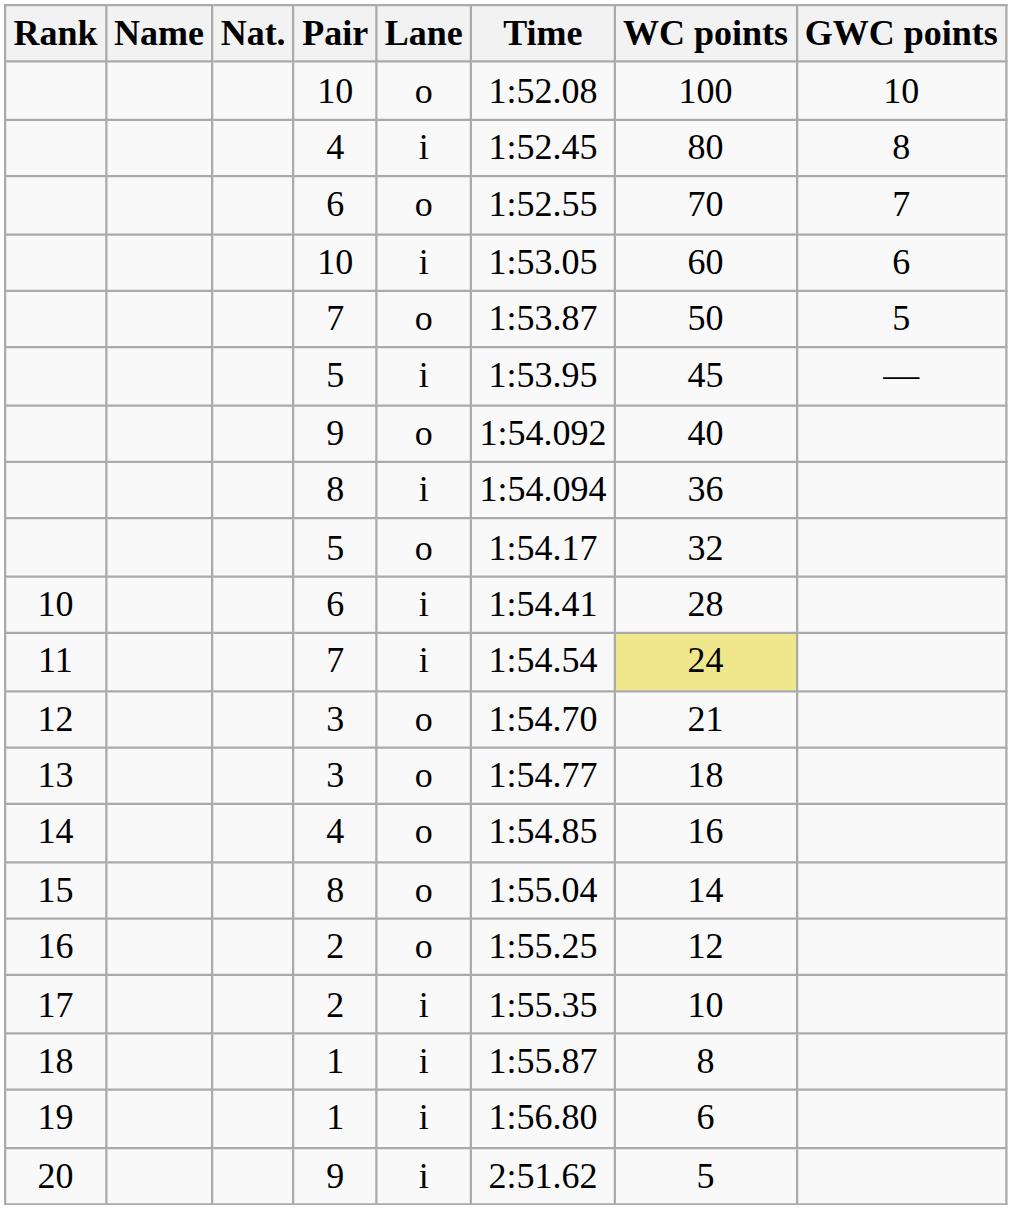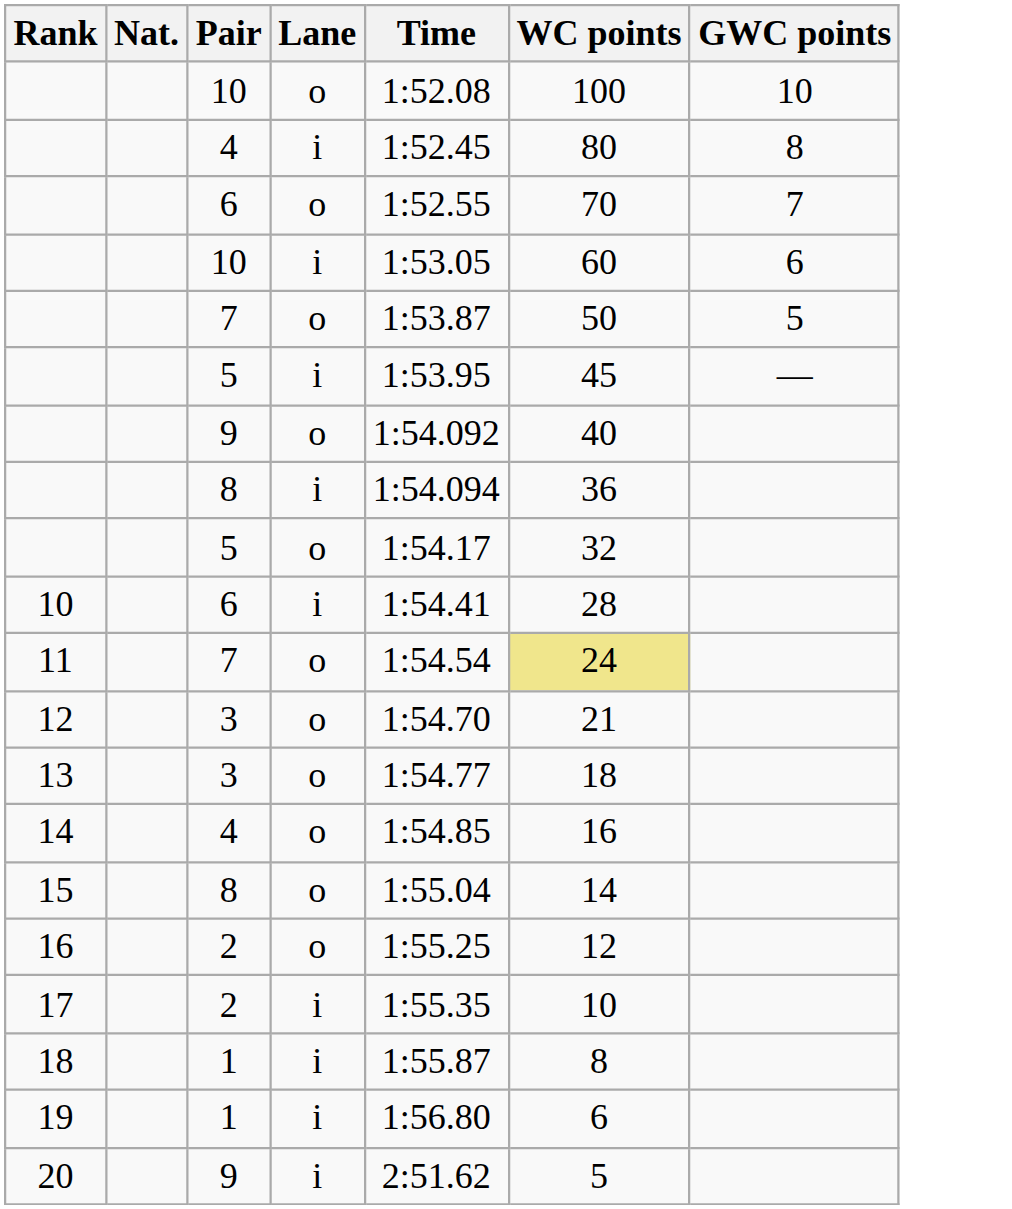 <table class="wikitable sortable" style="text-align:center">
 <tr>
 <th>Rank</th>
-<th>Name</th>
 <th>Nat.</th>
 <th>Pair</th>
 <th>Lane</th>
 <th>Time</th>
 <th>WC points</th>
 <th>GWC points</th>
 </tr>
 <tr>
 <td></td>
-<td align=left></td>
 <td></td>
 <td>10</td>
 <td>o</td>
 <td>1:52.08</td>
 <td>100</td>
 <td>10</td>
 </tr>
 <tr>
 <td></td>
-<td align=left></td>
 <td></td>
 <td>4</td>
 <td>i</td>
 <td>1:52.45</td>
 <td>80</td>
 <td>8</td>
 </tr>
 <tr>
 <td></td>
-<td align=left></td>
 <td></td>
 <td>6</td>
 <td>o</td>
 <td>1:52.55</td>
 <td>70</td>
 <td>7</td>
 </tr>
 <tr>
 <td></td>
-<td align=left></td>
 <td></td>
 <td>10</td>
 <td>i</td>
 <td>1:53.05</td>
 <td>60</td>
 <td>6</td>
 </tr>
 <tr>
 <td></td>
-<td align=left></td>
 <td></td>
 <td>7</td>
 <td>o</td>
 <td>1:53.87</td>
 <td>50</td>
 <td>5</td>
 </tr>
 <tr>
 <td></td>
-<td align=left></td>
 <td></td>
 <td>5</td>
 <td>i</td>
 <td>1:53.95</td>
 <td>45</td>
 <td>—</td>
 </tr>
 <tr>
 <td></td>
-<td align=left></td>
 <td></td>
 <td>9</td>
 <td>o</td>
 <td>1:54.092</td>
 <td>40</td>
 <td></td>
 </tr>
 <tr>
 <td></td>
-<td align=left></td>
 <td></td>
 <td>8</td>
 <td>i</td>
 <td>1:54.094</td>
 <td>36</td>
 <td></td>
 </tr>
 <tr>
 <td></td>
-<td align=left></td>
 <td></td>
 <td>5</td>
 <td>o</td>
 <td>1:54.17</td>
 <td>32</td>
 <td></td>
 </tr>
 <tr>
 <td>10</td>
-<td align=left></td>
 <td></td>
 <td>6</td>
 <td>i</td>
 <td>1:54.41</td>
 <td>28</td>
 <td></td>
 </tr>
 <tr>
 <td>11</td>
-<td align=left></td>
 <td></td>
 <td>7</td>
-<td>i</td>
+<td>o</td>
 <td>1:54.54</td>
 <td style="background: khaki;">24</td>
 <td></td>
 </tr>
 <tr>
 <td>12</td>
-<td align=left></td>
 <td></td>
 <td>3</td>
 <td>o</td>
 <td>1:54.70</td>
 <td>21</td>
 <td></td>
 </tr>
 <tr>
 <td>13</td>
-<td align=left></td>
 <td></td>
 <td>3</td>
 <td>o</td>
 <td>1:54.77</td>
 <td>18</td>
 <td></td>
 </tr>
 <tr>
 <td>14</td>
-<td align=left></td>
 <td></td>
 <td>4</td>
 <td>o</td>
 <td>1:54.85</td>
 <td>16</td>
 <td></td>
 </tr>
 <tr>
 <td>15</td>
-<td align=left></td>
 <td></td>
 <td>8</td>
 <td>o</td>
 <td>1:55.04</td>
 <td>14</td>
 <td></td>
 </tr>
 <tr>
 <td>16</td>
-<td align=left></td>
 <td></td>
 <td>2</td>
 <td>o</td>
 <td>1:55.25</td>
 <td>12</td>
 <td></td>
 </tr>
 <tr>
 <td>17</td>
-<td align=left></td>
 <td></td>
 <td>2</td>
 <td>i</td>
 <td>1:55.35</td>
 <td>10</td>
 <td></td>
 </tr>
 <tr>
 <td>18</td>
-<td align=left></td>
 <td></td>
 <td>1</td>
 <td>i</td>
 <td>1:55.87</td>
 <td>8</td>
 <td></td>
 </tr>
 <tr>
 <td>19</td>
-<td align=left></td>
 <td></td>
 <td>1</td>
 <td>i</td>
 <td>1:56.80</td>
 <td>6</td>
 <td></td>
 </tr>
 <tr>
 <td>20</td>
-<td align=left></td>
 <td></td>
 <td>9</td>
 <td>i</td>
 <td>2:51.62</td>
 <td>5</td>
 <td></td>
 </tr>
 </table>
